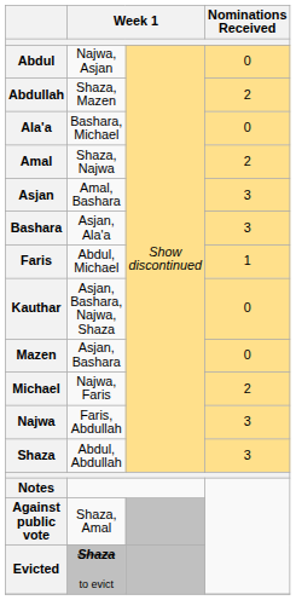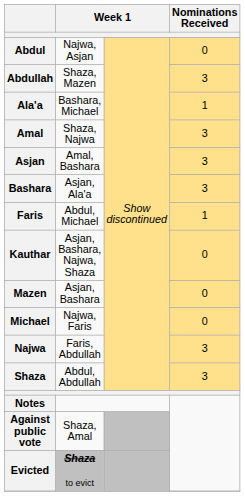 <table class="wikitable" style="text-align:center; width: 30%; font-size:90%; line-height:15px;">
 <tr>
 <th style="width: 5%;"></th>
 <th colspan="2" style="width: 10%;">Week 1</th>
 <th style="width: 20%;">Nominations<br>Received</th>
 </tr>
 <tr>
 <th colspan="4"></th>
 </tr>
 <tr>
 <th>Abdul</th>
 <td>Najwa,<br>Asjan</td>
 <td rowspan="12" style="background:#FFE08B; text-align:center"><em>Show <br> discontinued</em> <br> </td>
 <td style="background:#FFE08B; text-align:center">0</td>
 </tr>
 <tr>
 <th>Abdullah</th>
 <td>Shaza,<br>Mazen</td>
-<td style="background:#FFE08B; text-align:center">2</td>
+<td style="background:#FFE08B; text-align:center">3</td>
 </tr>
 <tr>
 <th>Ala'a</th>
 <td>Bashara,<br>Michael</td>
-<td style="background:#FFE08B; text-align:center">0</td>
+<td style="background:#FFE08B; text-align:center">1</td>
 </tr>
 <tr>
 <th>Amal</th>
 <td>Shaza,<br>Najwa</td>
-<td style="background:#FFE08B; text-align:center">2</td>
+<td style="background:#FFE08B; text-align:center">3</td>
 </tr>
 <tr>
 <th>Asjan</th>
 <td>Amal,<br>Bashara</td>
 <td style="background:#FFE08B; text-align:center">3</td>
 </tr>
 <tr>
 <th>Bashara</th>
 <td>Asjan,<br>Ala'a</td>
 <td style="background:#FFE08B; text-align:center">3</td>
 </tr>
 <tr>
 <th>Faris</th>
 <td>Abdul,<br>Michael</td>
 <td style="background:#FFE08B; text-align:center">1</td>
 </tr>
 <tr>
 <th>Kauthar</th>
 <td>Asjan,<br>Bashara,<br>Najwa,<br>Shaza</td>
 <td style="background:#FFE08B; text-align:center">0</td>
 </tr>
 <tr>
 <th>Mazen</th>
 <td>Asjan,<br>Bashara</td>
 <td style="background:#FFE08B; text-align:center">0</td>
 </tr>
 <tr>
 <th>Michael</th>
 <td>Najwa,<br>Faris</td>
-<td style="background:#FFE08B; text-align:center">2</td>
+<td style="background:#FFE08B; text-align:center">0</td>
 </tr>
 <tr>
 <th>Najwa</th>
 <td>Faris,<br>Abdullah</td>
 <td style="background:#FFE08B; text-align:center">3</td>
 </tr>
 <tr>
 <th>Shaza</th>
 <td>Abdul,<br>Abdullah</td>
 <td style="background:#FFE08B; text-align:center">3</td>
 </tr>
 <tr>
 <th colspan="4"></th>
 </tr>
 <tr>
 <th>Notes</th>
 <td colspan="2"></td>
 <td rowspan="3"></td>
 </tr>
 <tr>
 <th>Against<br>public vote</th>
 <td>Shaza,<br>Amal</td>
 <td style="background:#C0C0C0;"></td>
 </tr>
 <tr>
 <th>Evicted</th>
 <td style="background:#C0C0C0;"><strong><em><s>Shaza</s></em></strong><br><small><br>to evict</small></td>
 <td style="background:#C0C0C0;"></td>
 </tr>
 <tr>
 </tr>
 </table>
